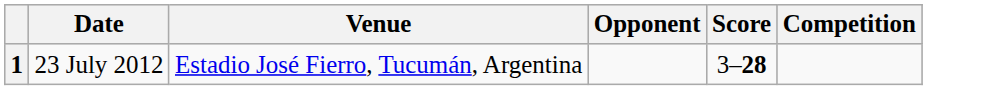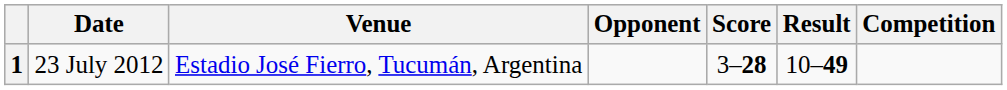 <table class="wikitable plainrowheaders">
 <tr>
 <th scope=col></th>
 <th scope=col data-sort-type=date>Date</th>
 <th scope=col>Venue</th>
 <th scope=col>Opponent</th>
 <th scope=col>Score</th>
+<th scope=col>Result</th>
 <th scope=col>Competition</th>
 </tr>
 <tr>
 <th scope=row>1</th>
 <td>23 July 2012</td>
 <td><a href='#'>Estadio José Fierro</a>, <a href='#'>Tucumán</a>, Argentina</td>
 <td></td>
 <td align=center>3–<strong>28</strong></td>
+<td align=center>10–<strong>49</strong></td>
 <td></td>
 </tr>
 </table>
